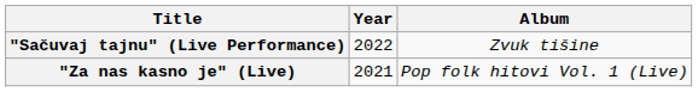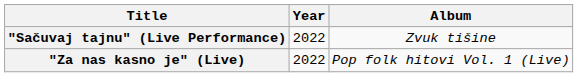 <table class="wikitable plainrowheaders" style="text-align:center;">
 <tr>
 <th scope="col">Title</th>
 <th scope="col">Year</th>
 <th scope="col">Album</th>
 </tr>
 <tr>
 <th scope="row">"Sačuvaj tajnu" (Live Performance)</th>
 <td rowspan="1">2022</td>
 <td><em>Zvuk tišine</em></td>
 </tr>
 <tr>
 <th scope="row">"Za nas kasno je" (Live)</th>
-<td rowspan="1">2021</td>
+<td rowspan="1">2022</td>
 <td rowspan="1"><em>Pop folk hitovi Vol. 1 (Live)</em></td>
 </tr>
 </table>
